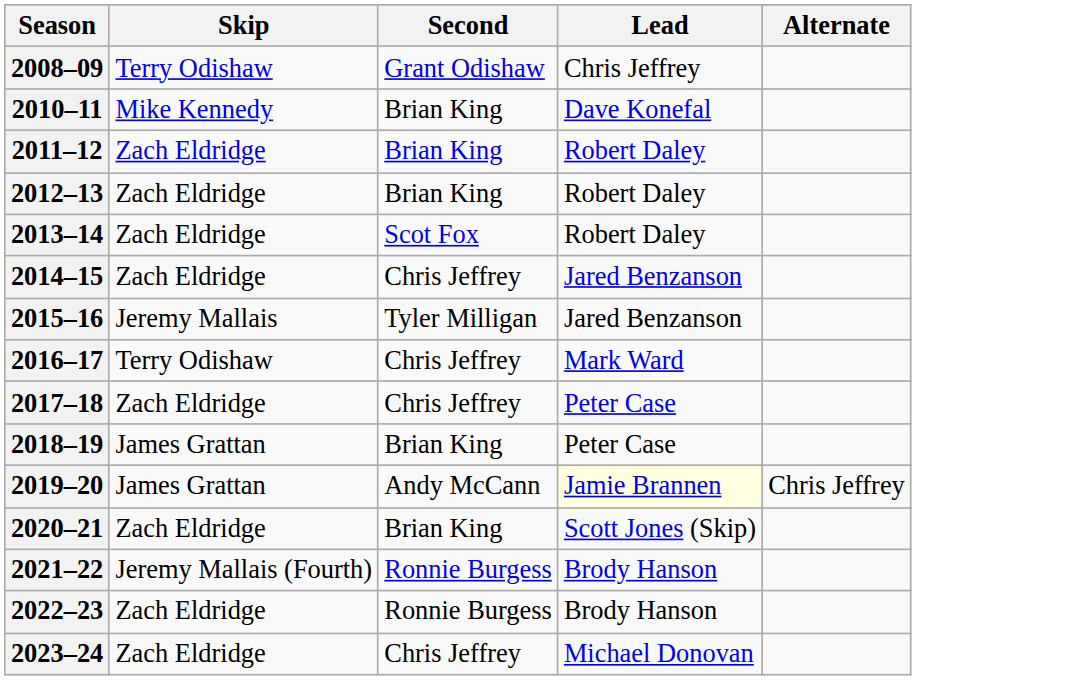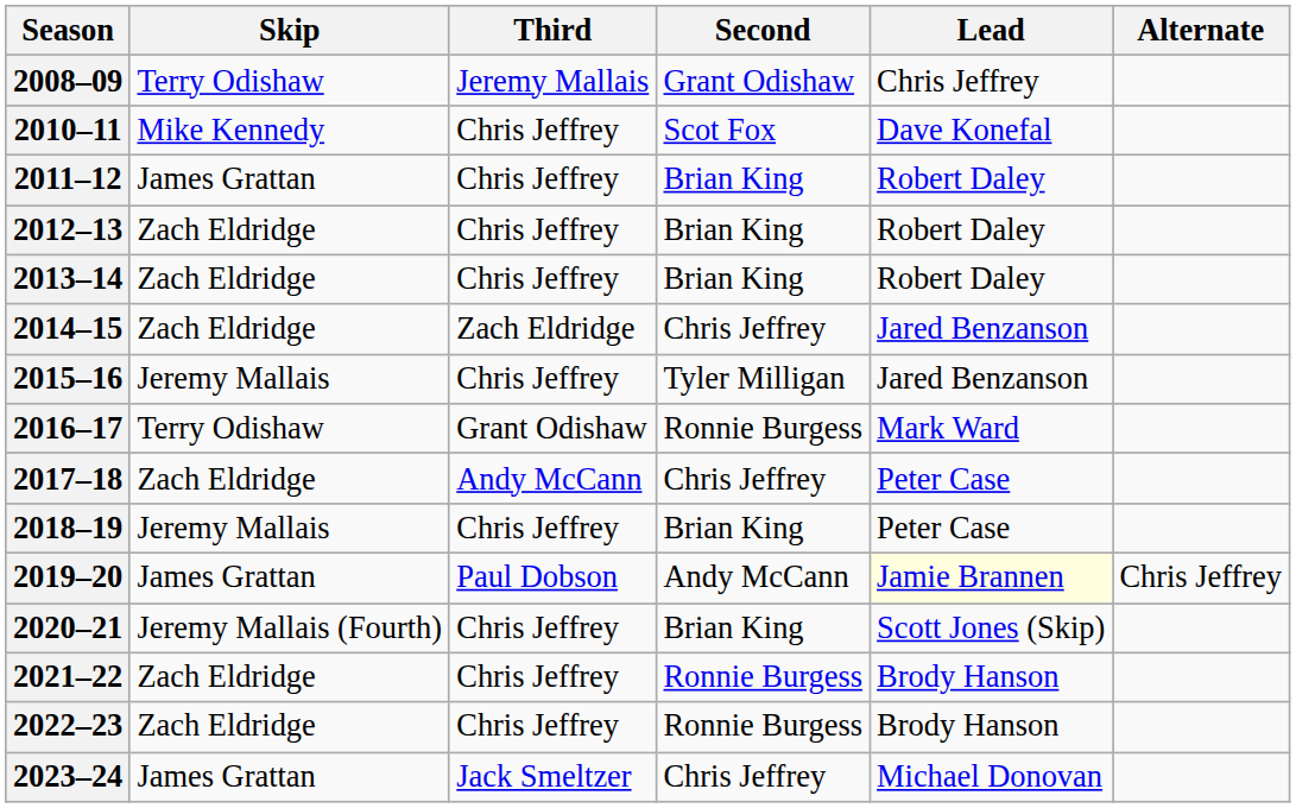 <table class="wikitable">
 <tr>
 <th scope="col">Season</th>
 <th scope="col">Skip</th>
+<th scope="col">Third</th>
 <th scope="col">Second</th>
 <th scope="col">Lead</th>
 <th scope="col">Alternate</th>
 </tr>
 <tr>
 <th scope="row">2008–09</th>
 <td><a href='#'>Terry Odishaw</a></td>
+<td><a href='#'>Jeremy Mallais</a></td>
 <td><a href='#'>Grant Odishaw</a></td>
 <td>Chris Jeffrey</td>
 <td></td>
 </tr>
 <tr>
 <th scope="row">2010–11</th>
 <td><a href='#'>Mike Kennedy</a></td>
-<td>Brian King</td>
+<td>Chris Jeffrey</td>
+<td><a href='#'>Scot Fox</a></td>
 <td><a href='#'>Dave Konefal</a></td>
 <td></td>
 </tr>
 <tr>
 <th scope="row">2011–12</th>
-<td><a href='#'>Zach Eldridge</a></td>
+<td>James Grattan</td>
+<td>Chris Jeffrey</td>
 <td><a href='#'>Brian King</a></td>
 <td><a href='#'>Robert Daley</a></td>
 <td></td>
 </tr>
 <tr>
 <th scope="row">2012–13</th>
 <td>Zach Eldridge</td>
+<td>Chris Jeffrey</td>
 <td>Brian King</td>
 <td>Robert Daley</td>
 <td></td>
 </tr>
 <tr>
 <th scope="row">2013–14</th>
 <td>Zach Eldridge</td>
-<td><a href='#'>Scot Fox</a></td>
+<td>Chris Jeffrey</td>
+<td>Brian King</td>
 <td>Robert Daley</td>
 <td></td>
 </tr>
 <tr>
 <th scope="row">2014–15</th>
+<td>Zach Eldridge</td>
 <td>Zach Eldridge</td>
 <td>Chris Jeffrey</td>
 <td><a href='#'>Jared Benzanson</a></td>
 <td></td>
 </tr>
 <tr>
 <th scope="row">2015–16</th>
 <td>Jeremy Mallais</td>
+<td>Chris Jeffrey</td>
 <td>Tyler Milligan</td>
 <td>Jared Benzanson</td>
 <td></td>
 </tr>
 <tr>
 <th scope="row">2016–17</th>
 <td>Terry Odishaw</td>
-<td>Chris Jeffrey</td>
+<td>Grant Odishaw</td>
+<td>Ronnie Burgess</td>
 <td><a href='#'>Mark Ward</a></td>
 <td></td>
 </tr>
 <tr>
 <th scope="row">2017–18</th>
 <td>Zach Eldridge</td>
+<td><a href='#'>Andy McCann</a></td>
 <td>Chris Jeffrey</td>
 <td><a href='#'>Peter Case</a></td>
 <td></td>
 </tr>
 <tr>
 <th scope="row">2018–19</th>
-<td>James Grattan</td>
+<td>Jeremy Mallais</td>
+<td>Chris Jeffrey</td>
 <td>Brian King</td>
 <td>Peter Case</td>
 <td></td>
 </tr>
 <tr>
 <th scope="row">2019–20</th>
 <td>James Grattan</td>
+<td><a href='#'>Paul Dobson</a></td>
 <td>Andy McCann</td>
 <td style="background: lightyellow;"><a href='#'>Jamie Brannen</a></td>
 <td>Chris Jeffrey</td>
 </tr>
 <tr>
 <th scope="row">2020–21</th>
-<td>Zach Eldridge</td>
+<td>Jeremy Mallais (Fourth)</td>
+<td>Chris Jeffrey</td>
 <td>Brian King</td>
 <td><a href='#'>Scott Jones</a> (Skip)</td>
 <td></td>
 </tr>
 <tr>
 <th scope="row">2021–22</th>
-<td>Jeremy Mallais (Fourth)</td>
+<td>Zach Eldridge</td>
+<td>Chris Jeffrey</td>
 <td><a href='#'>Ronnie Burgess</a></td>
 <td><a href='#'>Brody Hanson</a></td>
 <td></td>
 </tr>
 <tr>
 <th scope="row">2022–23</th>
 <td>Zach Eldridge</td>
+<td>Chris Jeffrey</td>
 <td>Ronnie Burgess</td>
 <td>Brody Hanson</td>
 <td></td>
 </tr>
 <tr>
 <th scope="row">2023–24</th>
-<td>Zach Eldridge</td>
+<td>James Grattan</td>
+<td><a href='#'>Jack Smeltzer</a></td>
 <td>Chris Jeffrey</td>
 <td><a href='#'>Michael Donovan</a></td>
 <td></td>
 </tr>
 </table>
